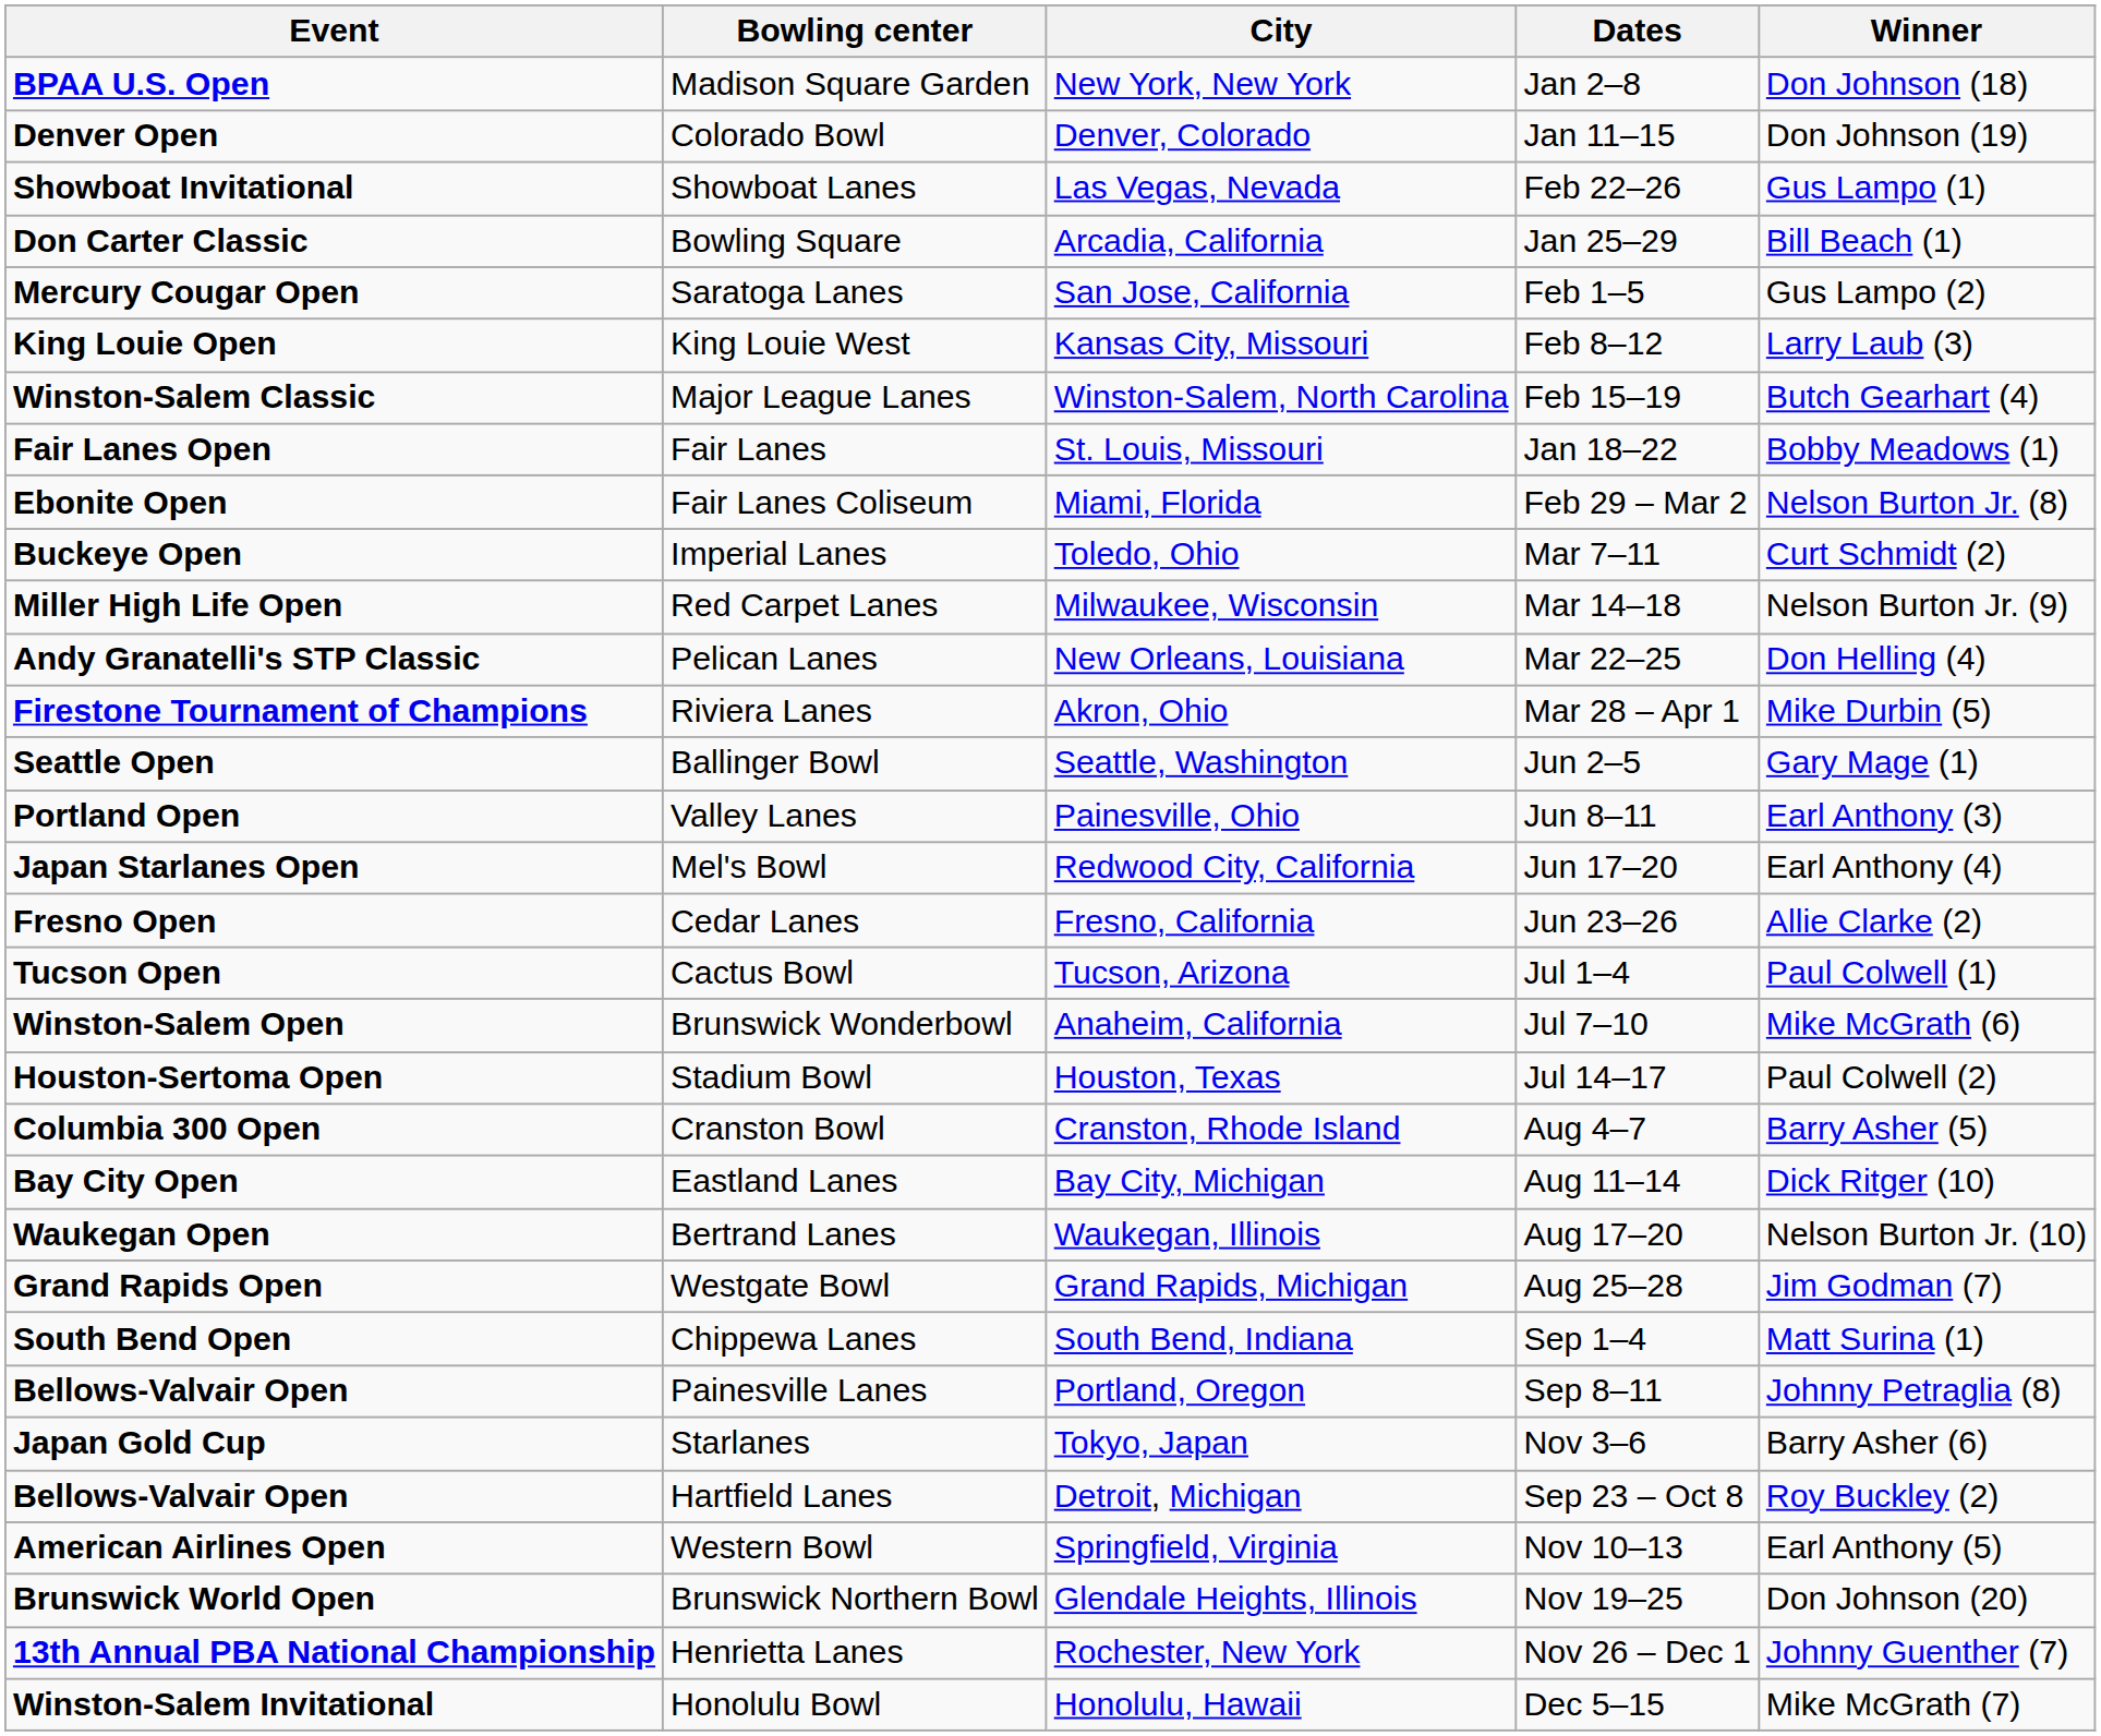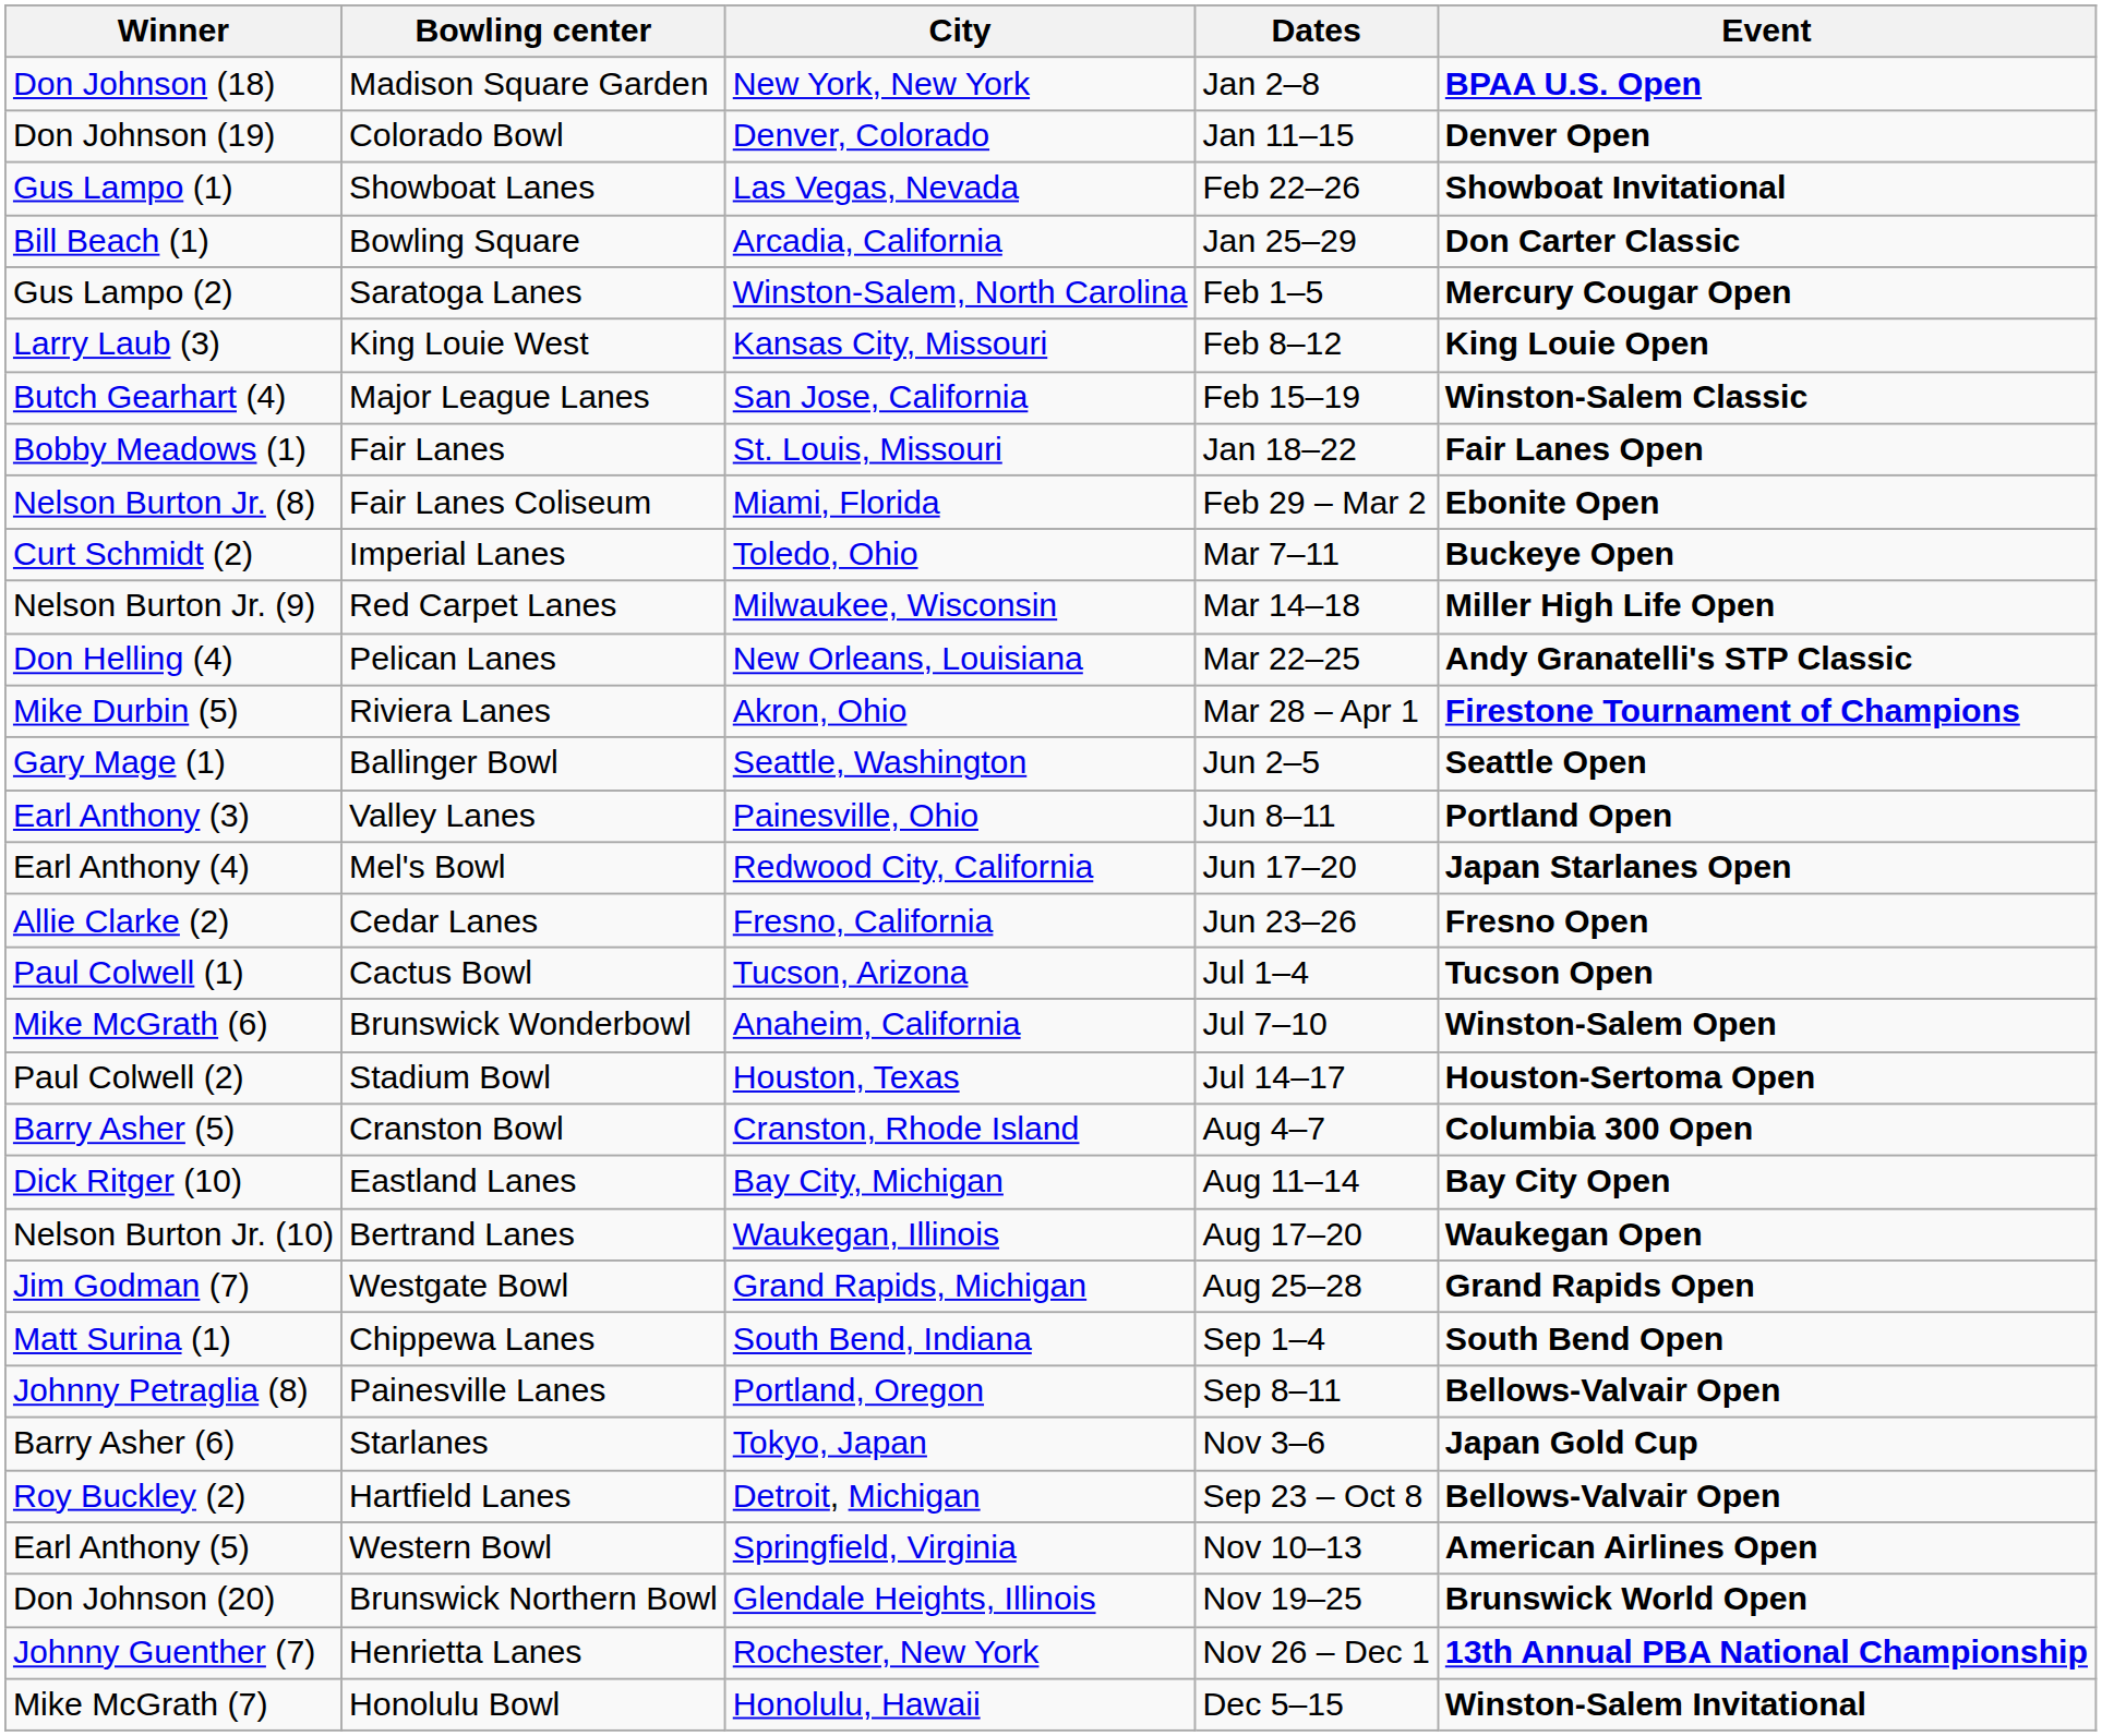 <table class="wikitable">
 <tr>
-<th>Event</th>
+<th>Winner</th>
 <th>Bowling center</th>
 <th>City</th>
 <th>Dates</th>
-<th>Winner</th>
+<th>Event</th>
 </tr>
 <tr>
-<td><strong><a href='#'>BPAA U.S. Open</a></strong></td>
+<td><a href='#'>Don Johnson</a> (18) </td>
 <td>Madison Square Garden</td>
 <td><a href='#'>New York, New York</a></td>
 <td>Jan 2–8</td>
-<td><a href='#'>Don Johnson</a> (18) </td>
+<td><strong><a href='#'>BPAA U.S. Open</a></strong></td>
 </tr>
 <tr>
-<td><strong>Denver Open</strong></td>
+<td>Don Johnson (19)</td>
 <td>Colorado Bowl</td>
 <td><a href='#'>Denver, Colorado</a></td>
 <td>Jan 11–15</td>
-<td>Don Johnson (19)</td>
+<td><strong>Denver Open</strong></td>
 </tr>
 <tr>
-<td><strong>Showboat Invitational</strong></td>
+<td><a href='#'>Gus Lampo</a> (1)</td>
 <td>Showboat Lanes</td>
 <td><a href='#'>Las Vegas, Nevada</a></td>
 <td>Feb 22–26</td>
-<td><a href='#'>Gus Lampo</a> (1)</td>
+<td><strong>Showboat Invitational</strong></td>
 </tr>
 <tr>
-<td><strong>Don Carter Classic</strong></td>
+<td><a href='#'>Bill Beach</a> (1)</td>
 <td>Bowling Square</td>
 <td><a href='#'>Arcadia, California</a></td>
 <td>Jan 25–29</td>
-<td><a href='#'>Bill Beach</a> (1)</td>
+<td><strong>Don Carter Classic</strong></td>
 </tr>
 <tr>
+<td>Gus Lampo (2)</td>
+<td>Saratoga Lanes</td>
+<td><a href='#'>Winston-Salem, North Carolina</a></td>
+<td>Feb 1–5</td>
 <td><strong>Mercury Cougar Open</strong></td>
-<td>Saratoga Lanes</td>
-<td><a href='#'>San Jose, California</a></td>
-<td>Feb 1–5</td>
-<td>Gus Lampo (2)</td>
 </tr>
 <tr>
-<td><strong>King Louie Open</strong></td>
+<td><a href='#'>Larry Laub</a> (3)</td>
 <td>King Louie West</td>
 <td><a href='#'>Kansas City, Missouri</a></td>
 <td>Feb 8–12</td>
-<td><a href='#'>Larry Laub</a> (3)</td>
+<td><strong>King Louie Open</strong></td>
 </tr>
 <tr>
+<td><a href='#'>Butch Gearhart</a> (4)</td>
+<td>Major League Lanes</td>
+<td><a href='#'>San Jose, California</a></td>
+<td>Feb 15–19</td>
 <td><strong>Winston-Salem Classic</strong></td>
-<td>Major League Lanes</td>
-<td><a href='#'>Winston-Salem, North Carolina</a></td>
-<td>Feb 15–19</td>
-<td><a href='#'>Butch Gearhart</a> (4)</td>
 </tr>
 <tr>
-<td><strong>Fair Lanes Open</strong></td>
+<td><a href='#'>Bobby Meadows</a> (1)</td>
 <td>Fair Lanes</td>
 <td><a href='#'>St. Louis, Missouri</a></td>
 <td>Jan 18–22</td>
-<td><a href='#'>Bobby Meadows</a> (1)</td>
+<td><strong>Fair Lanes Open</strong></td>
 </tr>
 <tr>
-<td><strong>Ebonite Open</strong></td>
+<td><a href='#'>Nelson Burton Jr.</a> (8)</td>
 <td>Fair Lanes Coliseum</td>
 <td><a href='#'>Miami, Florida</a></td>
 <td>Feb 29 – Mar 2</td>
-<td><a href='#'>Nelson Burton Jr.</a> (8)</td>
+<td><strong>Ebonite Open</strong></td>
 </tr>
 <tr>
-<td><strong>Buckeye Open</strong></td>
+<td><a href='#'>Curt Schmidt</a> (2)</td>
 <td>Imperial Lanes</td>
 <td><a href='#'>Toledo, Ohio</a></td>
 <td>Mar 7–11</td>
-<td><a href='#'>Curt Schmidt</a> (2)</td>
+<td><strong>Buckeye Open</strong></td>
 </tr>
 <tr>
-<td><strong>Miller High Life Open</strong></td>
+<td>Nelson Burton Jr. (9)</td>
 <td>Red Carpet Lanes</td>
 <td><a href='#'>Milwaukee, Wisconsin</a></td>
 <td>Mar 14–18</td>
-<td>Nelson Burton Jr. (9)</td>
+<td><strong>Miller High Life Open</strong></td>
 </tr>
 <tr>
-<td><strong>Andy Granatelli's STP Classic</strong></td>
+<td><a href='#'>Don Helling</a> (4)</td>
 <td>Pelican Lanes</td>
 <td><a href='#'>New Orleans, Louisiana</a></td>
 <td>Mar 22–25</td>
-<td><a href='#'>Don Helling</a> (4)</td>
+<td><strong>Andy Granatelli's STP Classic</strong></td>
 </tr>
 <tr>
-<td><strong><a href='#'>Firestone Tournament of Champions</a></strong></td>
+<td><a href='#'>Mike Durbin</a> (5)</td>
 <td>Riviera Lanes</td>
 <td><a href='#'>Akron, Ohio</a></td>
 <td>Mar 28 – Apr 1</td>
-<td><a href='#'>Mike Durbin</a> (5)</td>
+<td><strong><a href='#'>Firestone Tournament of Champions</a></strong></td>
 </tr>
 <tr>
-<td><strong>Seattle Open</strong></td>
+<td><a href='#'>Gary Mage</a> (1)</td>
 <td>Ballinger Bowl</td>
 <td><a href='#'>Seattle, Washington</a></td>
 <td>Jun 2–5</td>
-<td><a href='#'>Gary Mage</a> (1)</td>
+<td><strong>Seattle Open</strong></td>
 </tr>
 <tr>
-<td><strong>Portland Open</strong></td>
+<td><a href='#'>Earl Anthony</a> (3)</td>
 <td>Valley Lanes</td>
 <td><a href='#'>Painesville, Ohio</a></td>
 <td>Jun 8–11</td>
-<td><a href='#'>Earl Anthony</a> (3)</td>
+<td><strong>Portland Open</strong></td>
 </tr>
 <tr>
-<td><strong>Japan Starlanes Open</strong></td>
+<td>Earl Anthony (4)</td>
 <td>Mel's Bowl</td>
 <td><a href='#'>Redwood City, California</a></td>
 <td>Jun 17–20</td>
-<td>Earl Anthony (4)</td>
+<td><strong>Japan Starlanes Open</strong></td>
 </tr>
 <tr>
-<td><strong>Fresno Open</strong></td>
+<td><a href='#'>Allie Clarke</a> (2)</td>
 <td>Cedar Lanes</td>
 <td><a href='#'>Fresno, California</a></td>
 <td>Jun 23–26</td>
-<td><a href='#'>Allie Clarke</a> (2)</td>
+<td><strong>Fresno Open</strong></td>
 </tr>
 <tr>
-<td><strong>Tucson Open</strong></td>
+<td><a href='#'>Paul Colwell</a> (1)</td>
 <td>Cactus Bowl</td>
 <td><a href='#'>Tucson, Arizona</a></td>
 <td>Jul 1–4</td>
-<td><a href='#'>Paul Colwell</a> (1)</td>
+<td><strong>Tucson Open</strong></td>
 </tr>
 <tr>
-<td><strong>Winston-Salem Open</strong></td>
+<td><a href='#'>Mike McGrath</a> (6)</td>
 <td>Brunswick Wonderbowl</td>
 <td><a href='#'>Anaheim, California</a></td>
 <td>Jul 7–10</td>
-<td><a href='#'>Mike McGrath</a> (6)</td>
+<td><strong>Winston-Salem Open</strong></td>
 </tr>
 <tr>
-<td><strong>Houston-Sertoma Open</strong></td>
+<td>Paul Colwell (2)</td>
 <td>Stadium Bowl</td>
 <td><a href='#'>Houston, Texas</a></td>
 <td>Jul 14–17</td>
-<td>Paul Colwell (2)</td>
+<td><strong>Houston-Sertoma Open</strong></td>
 </tr>
 <tr>
-<td><strong>Columbia 300 Open</strong></td>
+<td><a href='#'>Barry Asher</a> (5)</td>
 <td>Cranston Bowl</td>
 <td><a href='#'>Cranston, Rhode Island</a></td>
 <td>Aug 4–7</td>
-<td><a href='#'>Barry Asher</a> (5)</td>
+<td><strong>Columbia 300 Open</strong></td>
 </tr>
 <tr>
-<td><strong>Bay City Open</strong></td>
+<td><a href='#'>Dick Ritger</a> (10)</td>
 <td>Eastland Lanes</td>
 <td><a href='#'>Bay City, Michigan</a></td>
 <td>Aug 11–14</td>
-<td><a href='#'>Dick Ritger</a> (10)</td>
+<td><strong>Bay City Open</strong></td>
 </tr>
 <tr>
-<td><strong>Waukegan Open</strong></td>
+<td>Nelson Burton Jr. (10)</td>
 <td>Bertrand Lanes</td>
 <td><a href='#'>Waukegan, Illinois</a></td>
 <td>Aug 17–20</td>
-<td>Nelson Burton Jr. (10)</td>
+<td><strong>Waukegan Open</strong></td>
 </tr>
 <tr>
-<td><strong>Grand Rapids Open</strong></td>
+<td><a href='#'>Jim Godman</a> (7)</td>
 <td>Westgate Bowl</td>
 <td><a href='#'>Grand Rapids, Michigan</a></td>
 <td>Aug 25–28</td>
-<td><a href='#'>Jim Godman</a> (7)</td>
+<td><strong>Grand Rapids Open</strong></td>
 </tr>
 <tr>
-<td><strong>South Bend Open</strong></td>
+<td><a href='#'>Matt Surina</a> (1)</td>
 <td>Chippewa Lanes</td>
 <td><a href='#'>South Bend, Indiana</a></td>
 <td>Sep 1–4</td>
-<td><a href='#'>Matt Surina</a> (1)</td>
+<td><strong>South Bend Open</strong></td>
 </tr>
 <tr>
-<td><strong>Bellows-Valvair Open</strong></td>
+<td><a href='#'>Johnny Petraglia</a> (8)</td>
 <td>Painesville Lanes</td>
 <td><a href='#'>Portland, Oregon</a></td>
 <td>Sep 8–11</td>
-<td><a href='#'>Johnny Petraglia</a> (8)</td>
+<td><strong>Bellows-Valvair Open</strong></td>
 </tr>
 <tr>
-<td><strong>Japan Gold Cup</strong></td>
+<td>Barry Asher (6)</td>
 <td>Starlanes</td>
 <td><a href='#'>Tokyo, Japan</a></td>
 <td>Nov 3–6</td>
-<td>Barry Asher (6)</td>
+<td><strong>Japan Gold Cup</strong></td>
 </tr>
 <tr>
-<td><strong>Bellows-Valvair Open</strong></td>
+<td><a href='#'>Roy Buckley</a> (2)</td>
 <td>Hartfield Lanes</td>
 <td><a href='#'>Detroit</a>, <a href='#'>Michigan</a></td>
 <td>Sep 23 – Oct 8</td>
-<td><a href='#'>Roy Buckley</a> (2)</td>
+<td><strong>Bellows-Valvair Open</strong></td>
 </tr>
 <tr>
-<td><strong>American Airlines Open</strong></td>
+<td>Earl Anthony (5)</td>
 <td>Western Bowl</td>
 <td><a href='#'>Springfield, Virginia</a></td>
 <td>Nov 10–13</td>
-<td>Earl Anthony (5)</td>
+<td><strong>American Airlines Open</strong></td>
 </tr>
 <tr>
-<td><strong>Brunswick World Open</strong></td>
+<td>Don Johnson (20)</td>
 <td>Brunswick Northern Bowl</td>
 <td><a href='#'>Glendale Heights, Illinois</a></td>
 <td>Nov 19–25</td>
-<td>Don Johnson (20)</td>
+<td><strong>Brunswick World Open</strong></td>
 </tr>
 <tr>
-<td><strong><a href='#'>13th Annual PBA National Championship</a></strong></td>
+<td><a href='#'>Johnny Guenther</a> (7)</td>
 <td>Henrietta Lanes</td>
 <td><a href='#'>Rochester, New York</a></td>
 <td>Nov 26 – Dec 1</td>
-<td><a href='#'>Johnny Guenther</a> (7)</td>
+<td><strong><a href='#'>13th Annual PBA National Championship</a></strong></td>
 </tr>
 <tr>
-<td><strong>Winston-Salem Invitational</strong></td>
+<td>Mike McGrath (7)</td>
 <td>Honolulu Bowl</td>
 <td><a href='#'>Honolulu, Hawaii</a></td>
 <td>Dec 5–15</td>
-<td>Mike McGrath (7)</td>
+<td><strong>Winston-Salem Invitational</strong></td>
 </tr>
 </table>
